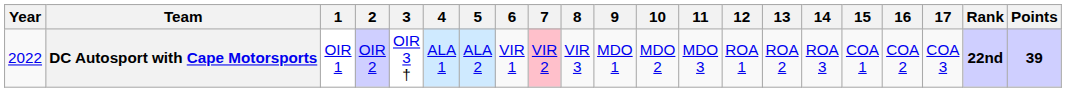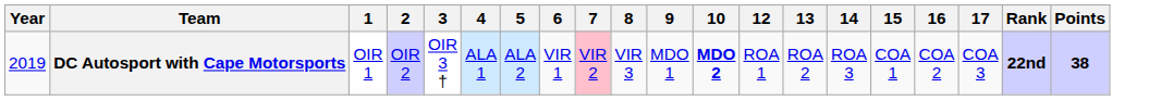 <table class="wikitable" style="text-align:center; font-size:90%">
 <tr>
 <th>Year</th>
 <th>Team</th>
 <th>1</th>
 <th>2</th>
 <th>3</th>
 <th>4</th>
 <th>5</th>
 <th>6</th>
 <th>7</th>
 <th>8</th>
 <th>9</th>
 <th>10</th>
-<th>11</th>
 <th>12</th>
 <th>13</th>
 <th>14</th>
 <th>15</th>
 <th>16</th>
 <th>17</th>
 <th>Rank</th>
 <th>Points</th>
 </tr>
 <tr>
-<td><a href='#'>2022</a></td>
+<td><a href='#'>2019</a></td>
 <th>DC Autosport with <a href='#'>Cape Motorsports</a></th>
 <td style="background:#FFFFFF;"><a href='#'>OIR<br>1</a><br></td>
 <td style="background:#CFCFFF;"><a href='#'>OIR<br>2</a><br></td>
 <td style="background:#FFFFFF;"><a href='#'>OIR<br>3</a><br>†</td>
 <td style="background:#CFEAFF;"><a href='#'>ALA<br>1</a><br></td>
 <td style="background:#CFEAFF;"><a href='#'>ALA<br>2</a><br></td>
 <td><a href='#'>VIR<br>1</a></td>
 <td style="background: pink;"><a href='#'>VIR<br>2</a></td>
 <td><a href='#'>VIR<br>3</a></td>
 <td><a href='#'>MDO<br>1</a></td>
-<td><a href='#'>MDO<br>2</a></td>
-<td><a href='#'>MDO<br>3</a></td>
+<td><strong><a href='#'>MDO<br>2</a></strong></td>
 <td><a href='#'>ROA<br>1</a></td>
 <td><a href='#'>ROA<br>2</a></td>
 <td><a href='#'>ROA<br>3</a></td>
 <td><a href='#'>COA<br>1</a></td>
 <td><a href='#'>COA<br>2</a></td>
 <td><a href='#'>COA<br>3</a></td>
 <th style="background:#CFCFFF;">22nd</th>
-<th style="background:#CFCFFF;">39</th>
+<th style="background:#CFCFFF;">38</th>
 </tr>
 </table>
